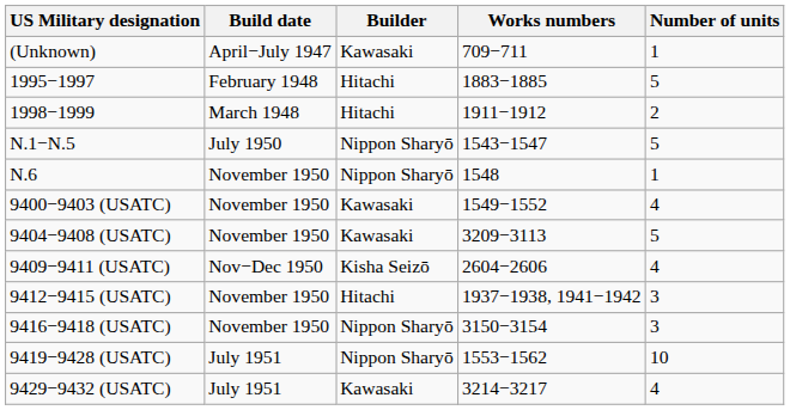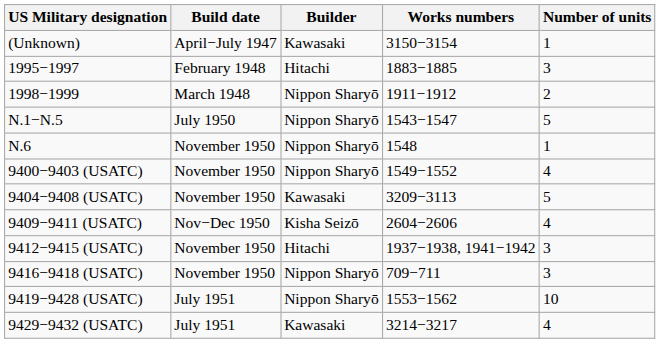 <table class="wikitable" style="font-size:90%;">
 <tr>
 <th>US Military designation</th>
 <th>Build date</th>
 <th>Builder</th>
 <th>Works numbers</th>
 <th>Number of units</th>
 </tr>
 <tr>
 <td>(Unknown)</td>
 <td>April−July 1947</td>
 <td>Kawasaki</td>
-<td>709−711</td>
+<td>3150−3154</td>
 <td>1</td>
 </tr>
 <tr>
 <td>1995−1997</td>
 <td>February 1948</td>
 <td>Hitachi</td>
 <td>1883−1885</td>
-<td>5</td>
+<td>3</td>
 </tr>
 <tr>
 <td>1998−1999</td>
 <td>March 1948</td>
-<td>Hitachi</td>
+<td>Nippon Sharyō</td>
 <td>1911−1912</td>
 <td>2</td>
 </tr>
 <tr>
 <td>N.1−N.5</td>
 <td>July 1950</td>
 <td>Nippon Sharyō</td>
 <td>1543−1547</td>
 <td>5</td>
 </tr>
 <tr>
 <td>N.6</td>
 <td>November 1950</td>
 <td>Nippon Sharyō</td>
 <td>1548</td>
 <td>1</td>
 </tr>
 <tr>
 <td>9400−9403 (USATC)</td>
 <td>November 1950</td>
-<td>Kawasaki</td>
+<td>Nippon Sharyō</td>
 <td>1549−1552</td>
 <td>4</td>
 </tr>
 <tr>
 <td>9404−9408 (USATC)</td>
 <td>November 1950</td>
 <td>Kawasaki</td>
 <td>3209−3113</td>
 <td>5</td>
 </tr>
 <tr>
 <td>9409−9411 (USATC)</td>
 <td>Nov−Dec 1950</td>
 <td>Kisha Seizō</td>
 <td>2604−2606</td>
 <td>4</td>
 </tr>
 <tr>
 <td>9412−9415 (USATC)</td>
 <td>November 1950</td>
 <td>Hitachi</td>
 <td>1937−1938, 1941−1942</td>
 <td>3</td>
 </tr>
 <tr>
 <td>9416−9418 (USATC)</td>
 <td>November 1950</td>
 <td>Nippon Sharyō</td>
-<td>3150−3154</td>
+<td>709−711</td>
 <td>3</td>
 </tr>
 <tr>
 <td>9419−9428 (USATC)</td>
 <td>July 1951</td>
 <td>Nippon Sharyō</td>
 <td>1553−1562</td>
 <td>10</td>
 </tr>
 <tr>
 <td>9429−9432 (USATC)</td>
 <td>July 1951</td>
 <td>Kawasaki</td>
 <td>3214−3217</td>
 <td>4</td>
 </tr>
 </table>
